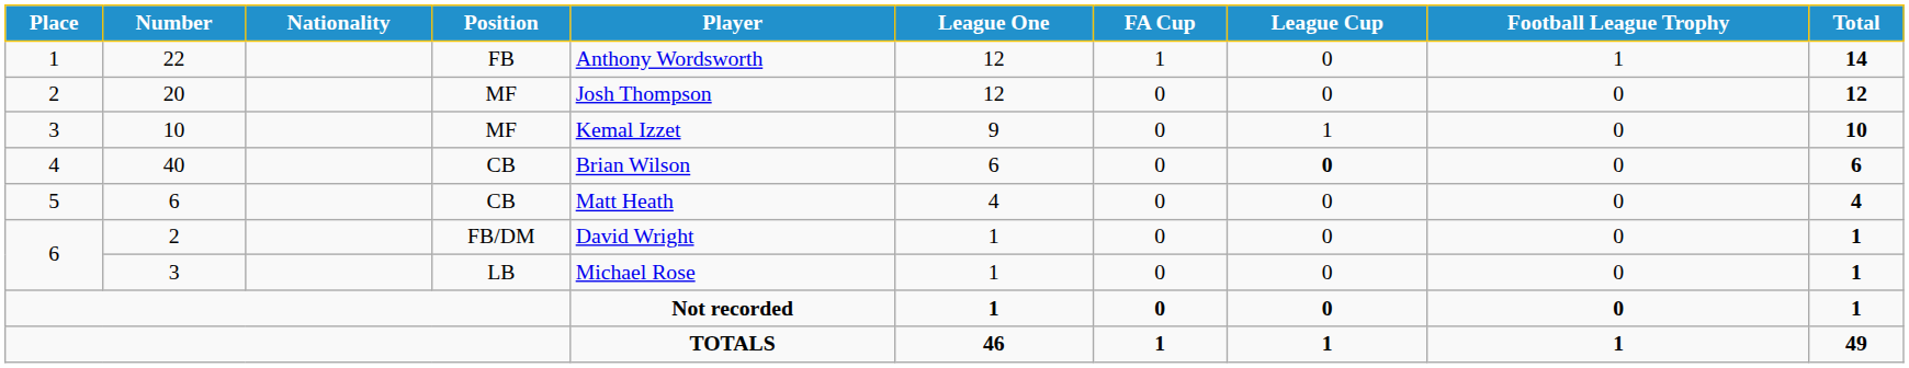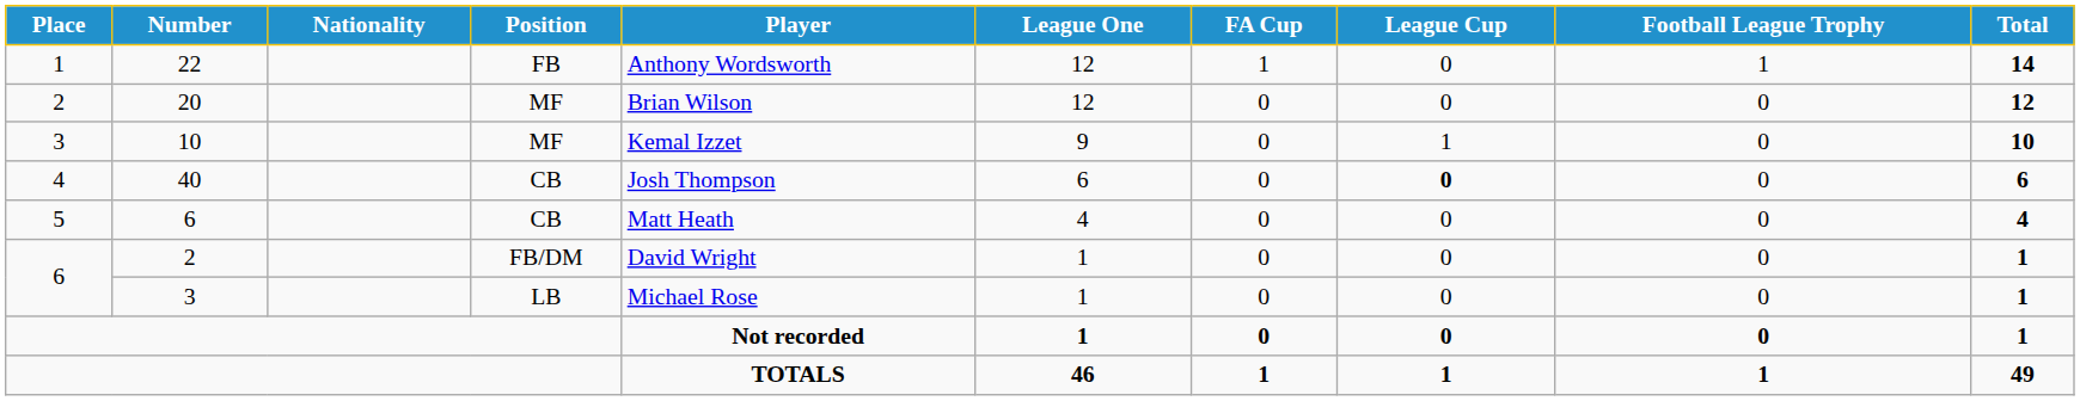 <table class="wikitable" style="text-align:center; font-size:90%; width:100%;">
 <tr>
 <th style="background:#2191CC; color:white; border:1px solid #F7C408; text-align:center;">Place</th>
 <th style="background:#2191CC; color:white; border:1px solid #F7C408; text-align:center;">Number</th>
 <th style="background:#2191CC; color:white; border:1px solid #F7C408; text-align:center;">Nationality</th>
 <th style="background:#2191CC; color:white; border:1px solid #F7C408; text-align:center;">Position</th>
 <th style="background:#2191CC; color:white; border:1px solid #F7C408; text-align:center;">Player</th>
 <th style="background:#2191CC; color:white; border:1px solid #F7C408; text-align:center;">League One</th>
 <th style="background:#2191CC; color:white; border:1px solid #F7C408; text-align:center;">FA Cup</th>
 <th style="background:#2191CC; color:white; border:1px solid #F7C408; text-align:center;">League Cup</th>
 <th style="background:#2191CC; color:white; border:1px solid #F7C408; text-align:center;">Football League Trophy</th>
 <th style="background:#2191CC; color:white; border:1px solid #F7C408; text-align:center;">Total</th>
 </tr>
 <tr>
 <td>1</td>
 <td>22</td>
 <td></td>
 <td>FB</td>
 <td align="left"><a href='#'>Anthony Wordsworth</a></td>
 <td>12</td>
 <td>1</td>
 <td>0</td>
 <td>1</td>
 <td><strong>14</strong></td>
 </tr>
 <tr>
 <td>2</td>
 <td>20</td>
 <td></td>
 <td>MF</td>
-<td align="left"><a href='#'>Josh Thompson</a></td>
+<td align="left"><a href='#'>Brian Wilson</a></td>
 <td>12</td>
 <td>0</td>
 <td>0</td>
 <td>0</td>
 <td><strong>12</strong></td>
 </tr>
 <tr>
 <td>3</td>
 <td>10</td>
 <td></td>
 <td>MF</td>
 <td align="left"><a href='#'>Kemal Izzet</a></td>
 <td>9</td>
 <td>0</td>
 <td>1</td>
 <td>0</td>
 <td><strong>10</strong></td>
 </tr>
 <tr>
 <td>4</td>
 <td>40</td>
 <td></td>
 <td>CB</td>
-<td align="left"><a href='#'>Brian Wilson</a></td>
+<td align="left"><a href='#'>Josh Thompson</a></td>
 <td>6</td>
 <td>0</td>
 <td><strong>0</strong></td>
 <td>0</td>
 <td><strong>6</strong></td>
 </tr>
 <tr>
 <td>5</td>
 <td>6</td>
 <td></td>
 <td>CB</td>
 <td align="left"><a href='#'>Matt Heath</a></td>
 <td>4</td>
 <td>0</td>
 <td>0</td>
 <td>0</td>
 <td><strong>4</strong></td>
 </tr>
 <tr>
 <td rowspan=2>6</td>
 <td>2</td>
 <td></td>
 <td>FB/DM</td>
 <td align="left"><a href='#'>David Wright</a></td>
 <td>1</td>
 <td>0</td>
 <td>0</td>
 <td>0</td>
 <td><strong>1</strong></td>
 </tr>
 <tr>
 <td>3</td>
 <td></td>
 <td>LB</td>
 <td align="left"><a href='#'>Michael Rose</a></td>
 <td>1</td>
 <td>0</td>
 <td>0</td>
 <td>0</td>
 <td><strong>1</strong></td>
 </tr>
 <tr>
 <td colspan="4"></td>
 <td><strong>Not recorded</strong></td>
 <td><strong>1</strong></td>
 <td><strong>0</strong></td>
 <td><strong>0</strong></td>
 <td><strong>0</strong></td>
 <td><strong>1</strong></td>
 </tr>
 <tr>
 <td colspan="4"></td>
 <td><strong>TOTALS</strong></td>
 <td><strong>46</strong></td>
 <td><strong>1</strong></td>
 <td><strong>1</strong></td>
 <td><strong>1</strong></td>
 <td><strong>49</strong></td>
 </tr>
 </table>
